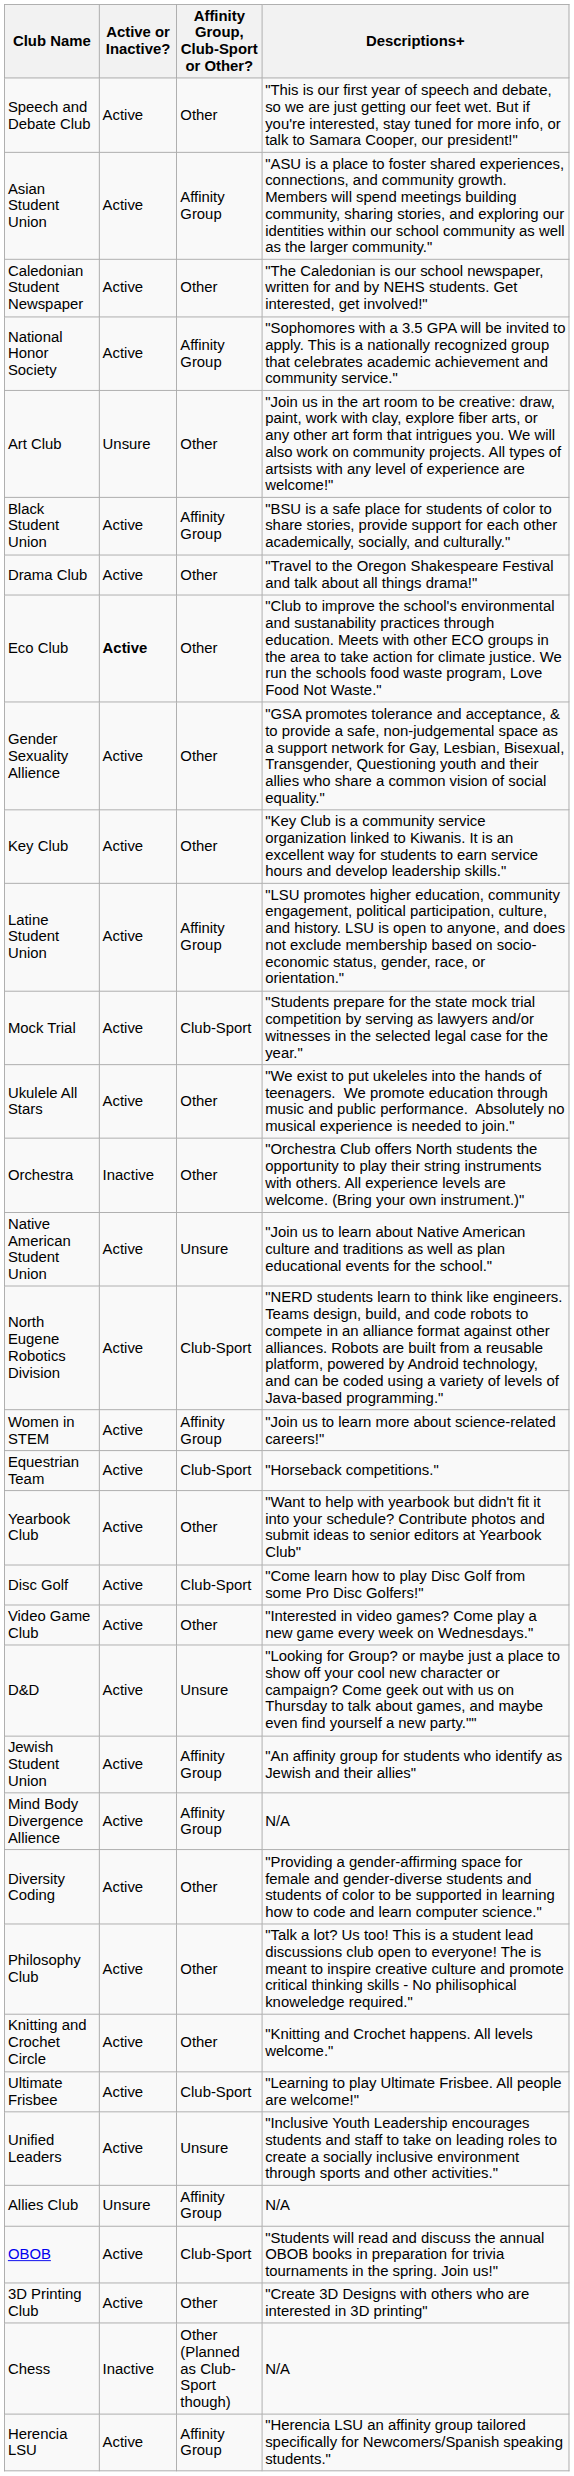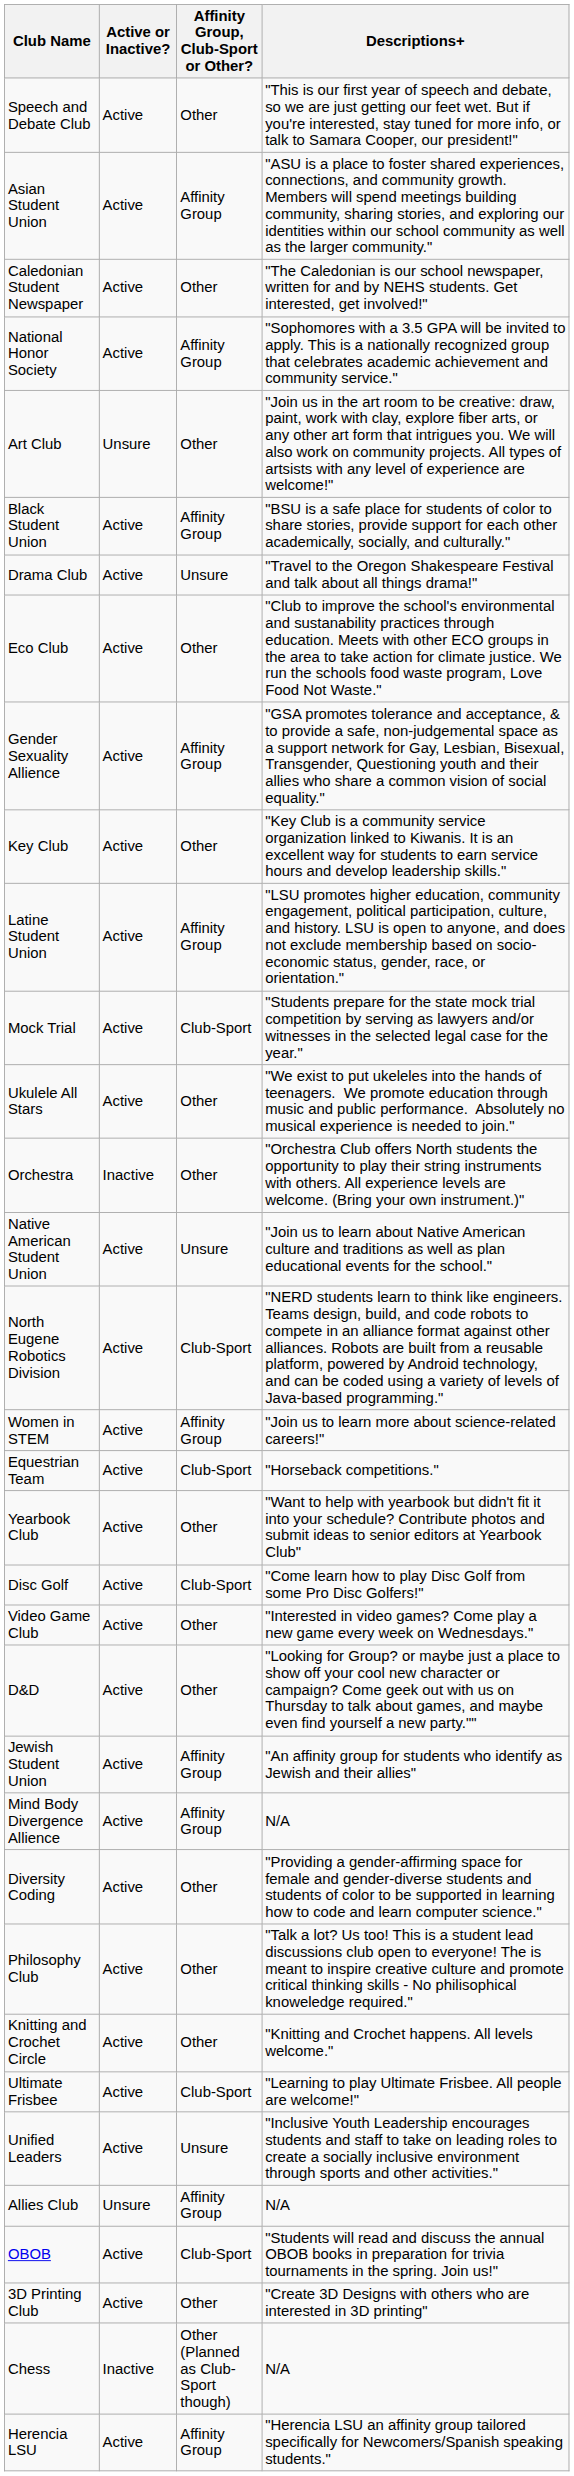 <table class="wikitable">
 <tr>
 <th>Club Name</th>
 <th>Active or Inactive?</th>
 <th>Affinity Group, Club-Sport or Other?</th>
 <th>Descriptions+</th>
 </tr>
 <tr>
 <td>Speech and Debate Club</td>
 <td>Active</td>
 <td>Other</td>
 <td>"This is our first year of speech and debate, so we are just getting our feet wet. But if you're interested, stay tuned for more info, or talk to Samara Cooper, our president!"</td>
 </tr>
 <tr>
 <td>Asian Student Union</td>
 <td>Active</td>
 <td>Affinity Group</td>
 <td>"ASU is a place to foster shared experiences, connections, and community growth. Members will spend meetings building community, sharing stories, and exploring our identities within our school community as well as the larger community."</td>
 </tr>
 <tr>
 <td>Caledonian Student Newspaper</td>
 <td>Active</td>
 <td>Other</td>
 <td>"The Caledonian is our school newspaper, written for and by NEHS students. Get interested, get involved!"</td>
 </tr>
 <tr>
 <td>National Honor Society</td>
 <td>Active</td>
 <td>Affinity Group</td>
 <td>"Sophomores with a 3.5 GPA will be invited to apply. This is a nationally recognized group that celebrates academic achievement and community service."</td>
 </tr>
 <tr>
 <td>Art Club</td>
 <td>Unsure</td>
 <td>Other</td>
 <td>"Join us in the art room to be creative: draw, paint, work with clay, explore fiber arts, or any other art form that intrigues you. We will also work on community projects. All types of artsists with any level of experience are welcome!"</td>
 </tr>
 <tr>
 <td>Black Student Union</td>
 <td>Active</td>
 <td>Affinity Group</td>
 <td>"BSU is a safe place for students of color to share stories, provide support for each other academically, socially, and culturally."</td>
 </tr>
 <tr>
 <td>Drama Club</td>
 <td>Active</td>
-<td>Other</td>
+<td>Unsure</td>
 <td>"Travel to the Oregon Shakespeare Festival and talk about all things drama!"</td>
 </tr>
 <tr>
 <td>Eco Club</td>
-<td><strong>Active</strong></td>
+<td>Active</td>
 <td>Other</td>
 <td>"Club to improve the school's environmental and sustanability practices through education. Meets with other ECO groups in the area to take action for climate justice. We run the schools food waste program, Love Food Not Waste."</td>
 </tr>
 <tr>
 <td>Gender Sexuality Allience</td>
 <td>Active</td>
-<td>Other</td>
+<td>Affinity Group</td>
 <td>"GSA promotes tolerance and acceptance, & to provide a safe, non-judgemental space as a support network for Gay, Lesbian, Bisexual, Transgender, Questioning youth and their allies who share a common vision of social equality."</td>
 </tr>
 <tr>
 <td>Key Club</td>
 <td>Active</td>
 <td>Other</td>
 <td>"Key Club is a community service organization linked to Kiwanis. It is an excellent way for students to earn service hours and develop leadership skills."</td>
 </tr>
 <tr>
 <td>Latine Student Union</td>
 <td>Active</td>
 <td>Affinity Group</td>
 <td>"LSU promotes higher education, community engagement, political participation, culture, and history. LSU is open to anyone, and does not exclude membership based on socio-economic status, gender, race, or orientation."</td>
 </tr>
 <tr>
 <td>Mock Trial</td>
 <td>Active</td>
 <td>Club-Sport</td>
 <td>"Students prepare for the state mock trial competition by serving as lawyers and/or witnesses in the selected legal case for the year."</td>
 </tr>
 <tr>
 <td>Ukulele All Stars</td>
 <td>Active</td>
 <td>Other</td>
 <td>"We exist to put ukeleles into the hands of teenagers.  We promote education through music and public performance.  Absolutely no musical experience is needed to join."</td>
 </tr>
 <tr>
 <td>Orchestra</td>
 <td>Inactive</td>
 <td>Other</td>
 <td>"Orchestra Club offers North students the opportunity to play their string instruments with others. All experience levels are welcome. (Bring your own instrument.)"</td>
 </tr>
 <tr>
 <td>Native American Student Union</td>
 <td>Active</td>
 <td>Unsure</td>
 <td>"Join us to learn about Native American culture and traditions as well as plan educational events for the school."</td>
 </tr>
 <tr>
 <td>North Eugene Robotics Division</td>
 <td>Active</td>
 <td>Club-Sport</td>
 <td>"NERD students learn to think like engineers. Teams design, build, and code robots to compete in an alliance format against other alliances. Robots are built from a reusable platform, powered by Android technology, and can be coded using a variety of levels of Java-based programming."</td>
 </tr>
 <tr>
 <td>Women in STEM</td>
 <td>Active</td>
 <td>Affinity Group</td>
 <td>"Join us to learn more about science-related careers!"</td>
 </tr>
 <tr>
 <td>Equestrian Team</td>
 <td>Active</td>
 <td>Club-Sport</td>
 <td>"Horseback competitions."</td>
 </tr>
 <tr>
 <td>Yearbook Club</td>
 <td>Active</td>
 <td>Other</td>
 <td>"Want to help with yearbook but didn't fit it into your schedule? Contribute photos and submit ideas to senior editors at Yearbook Club"</td>
 </tr>
 <tr>
 <td>Disc Golf</td>
 <td>Active</td>
 <td>Club-Sport</td>
 <td>"Come learn how to play Disc Golf from some Pro Disc Golfers!"</td>
 </tr>
 <tr>
 <td>Video Game Club</td>
 <td>Active</td>
 <td>Other</td>
 <td>"Interested in video games? Come play a new game every week on Wednesdays."</td>
 </tr>
 <tr>
 <td>D&D</td>
 <td>Active</td>
-<td>Unsure</td>
+<td>Other</td>
 <td>"Looking for Group? or maybe just a place to show off your cool new character or campaign? Come geek out with us on Thursday to talk about games, and maybe even find yourself a new party.""</td>
 </tr>
 <tr>
 <td>Jewish Student Union</td>
 <td>Active</td>
 <td>Affinity Group</td>
 <td>"An affinity group for students who identify as Jewish and their allies"</td>
 </tr>
 <tr>
 <td>Mind Body Divergence Allience</td>
 <td>Active</td>
 <td>Affinity Group</td>
 <td>N/A</td>
 </tr>
 <tr>
 <td>Diversity Coding</td>
 <td>Active</td>
 <td>Other</td>
 <td>"Providing a gender-affirming space for female and gender-diverse students and students of color to be supported in learning how to code and learn computer science."</td>
 </tr>
 <tr>
 <td>Philosophy Club</td>
 <td>Active</td>
 <td>Other</td>
 <td>"Talk a lot? Us too! This is a student lead discussions club open to everyone! The is meant to inspire creative culture and promote critical thinking skills - No philisophical knoweledge required."</td>
 </tr>
 <tr>
 <td>Knitting and Crochet Circle</td>
 <td>Active</td>
 <td>Other</td>
 <td>"Knitting and Crochet happens. All levels welcome."</td>
 </tr>
 <tr>
 <td>Ultimate Frisbee</td>
 <td>Active</td>
 <td>Club-Sport</td>
 <td>"Learning to play Ultimate Frisbee. All people are welcome!"</td>
 </tr>
 <tr>
 <td>Unified Leaders</td>
 <td>Active</td>
 <td>Unsure</td>
 <td>"Inclusive Youth Leadership encourages students and staff to take on leading roles to create a socially inclusive environment through sports and other activities."</td>
 </tr>
 <tr>
 <td>Allies Club</td>
 <td>Unsure</td>
 <td>Affinity Group</td>
 <td>N/A</td>
 </tr>
 <tr>
 <td><a href='#'>OBOB</a></td>
 <td>Active</td>
 <td>Club-Sport</td>
 <td>"Students will read and discuss the annual OBOB books in preparation for trivia tournaments in the spring. Join us!"</td>
 </tr>
 <tr>
 <td>3D Printing Club</td>
 <td>Active</td>
 <td>Other</td>
 <td>"Create 3D Designs with others who are interested in 3D printing"</td>
 </tr>
 <tr>
 <td>Chess</td>
 <td>Inactive</td>
 <td>Other (Planned as Club-Sport though)</td>
 <td>N/A</td>
 </tr>
 <tr>
 <td>Herencia LSU</td>
 <td>Active</td>
 <td>Affinity Group</td>
 <td>"Herencia LSU an affinity group tailored specifically for Newcomers/Spanish speaking students."</td>
 </tr>
 </table>
